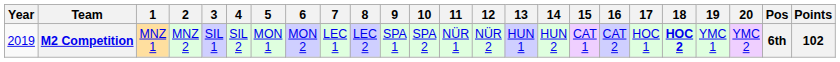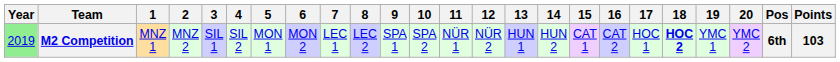 <table class="wikitable" style="text-align:center; font-size:85%">
 <tr>
 <th>Year</th>
 <th>Team</th>
 <th>1</th>
 <th>2</th>
 <th>3</th>
 <th>4</th>
 <th>5</th>
 <th>6</th>
 <th>7</th>
 <th>8</th>
 <th>9</th>
 <th>10</th>
 <th>11</th>
 <th>12</th>
 <th>13</th>
 <th>14</th>
 <th>15</th>
 <th>16</th>
 <th>17</th>
 <th>18</th>
 <th>19</th>
 <th>20</th>
 <th>Pos</th>
 <th>Points</th>
 </tr>
 <tr>
-<td><a href='#'>2019</a></td>
+<td style="background: lightgreen;"><a href='#'>2019</a></td>
 <th nowrap><a href='#'>M2 Competition</a></th>
 <td style="background:#FFDF9F;"><a href='#'>MNZ<br>1</a><br></td>
 <td style="background:#DFFFDF;"><a href='#'>MNZ<br>2</a><br></td>
 <td style="background:#CFCFFF;"><a href='#'>SIL<br>1</a><br></td>
 <td style="background:#DFFFDF;"><a href='#'>SIL<br>2</a><br></td>
 <td style="background:#DFFFDF;"><a href='#'>MON<br>1</a><br></td>
 <td style="background:#CFCFFF;"><a href='#'>MON<br>2</a><br></td>
 <td style="background:#DFFFDF;"><a href='#'>LEC<br>1</a><br></td>
 <td style="background:#CFCFFF;"><a href='#'>LEC<br>2</a><br></td>
 <td style="background:#DFFFDF;"><a href='#'>SPA<br>1</a><br></td>
 <td style="background:#DFFFDF;"><a href='#'>SPA<br>2</a><br></td>
 <td style="background:#DFFFDF;"><a href='#'>NÜR<br>1</a><br></td>
 <td style="background:#DFFFDF;"><a href='#'>NÜR<br>2</a><br></td>
 <td style="background:#CFCFFF;"><a href='#'>HUN<br>1</a><br></td>
 <td style="background:#DFFFDF;"><a href='#'>HUN<br>2</a><br></td>
 <td style="background:#EFCFFF;"><a href='#'>CAT<br>1</a><br></td>
 <td style="background:#CFCFFF;"><a href='#'>CAT<br>2</a><br></td>
 <td style="background:#DFFFDF;"><a href='#'>HOC<br>1</a><br></td>
 <td style="background:#DFFFDF;"><strong><a href='#'>HOC<br>2</a><br></strong></td>
 <td style="background:#DFFFDF;"><a href='#'>YMC<br>1</a><br></td>
 <td style="background:#EFCFFF;"><a href='#'>YMC<br>2</a><br></td>
 <th>6th</th>
-<th>102</th>
+<th>103</th>
 </tr>
 </table>
